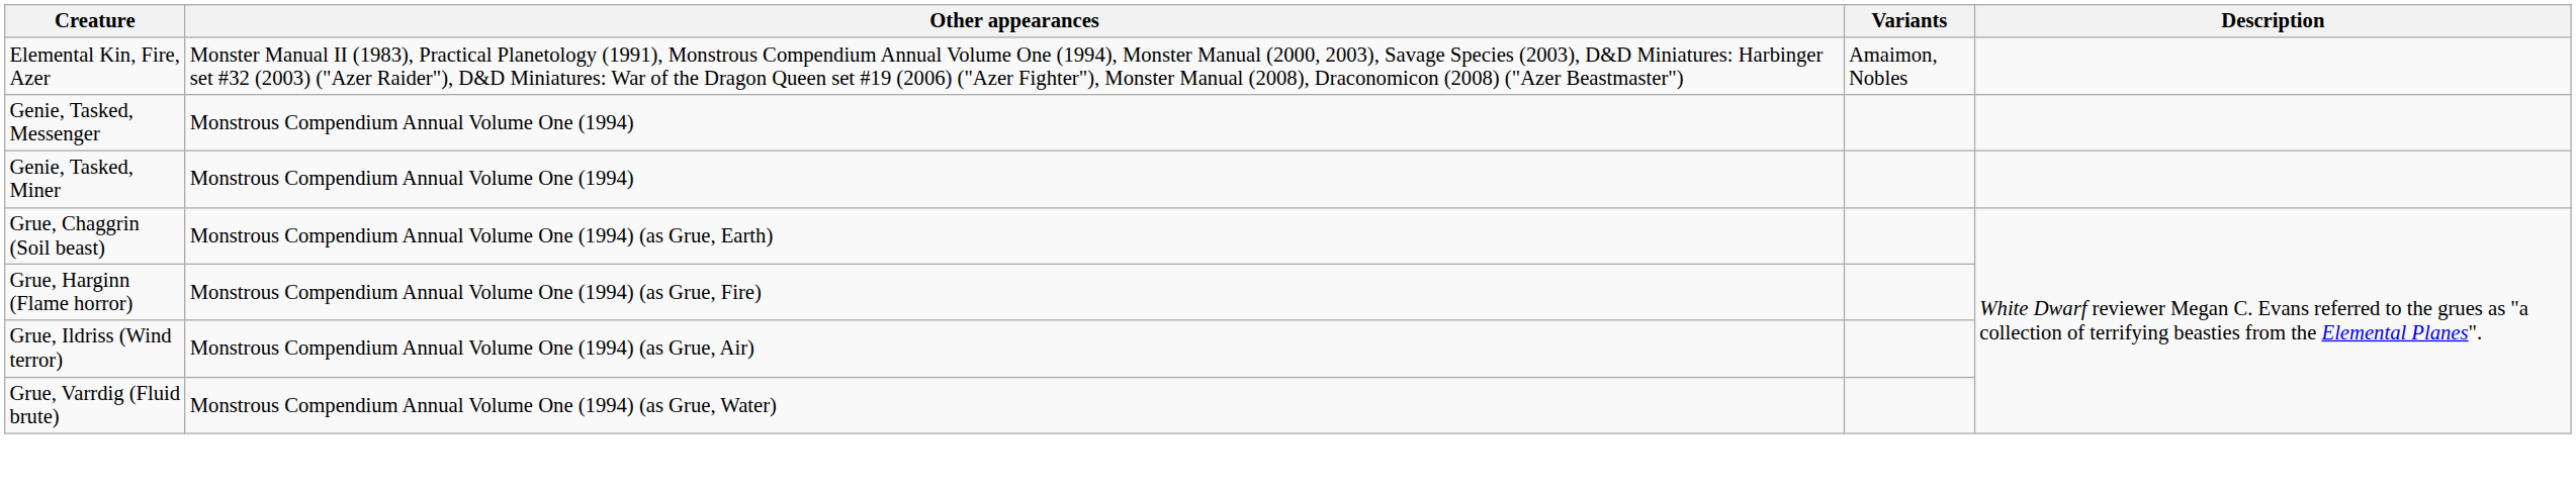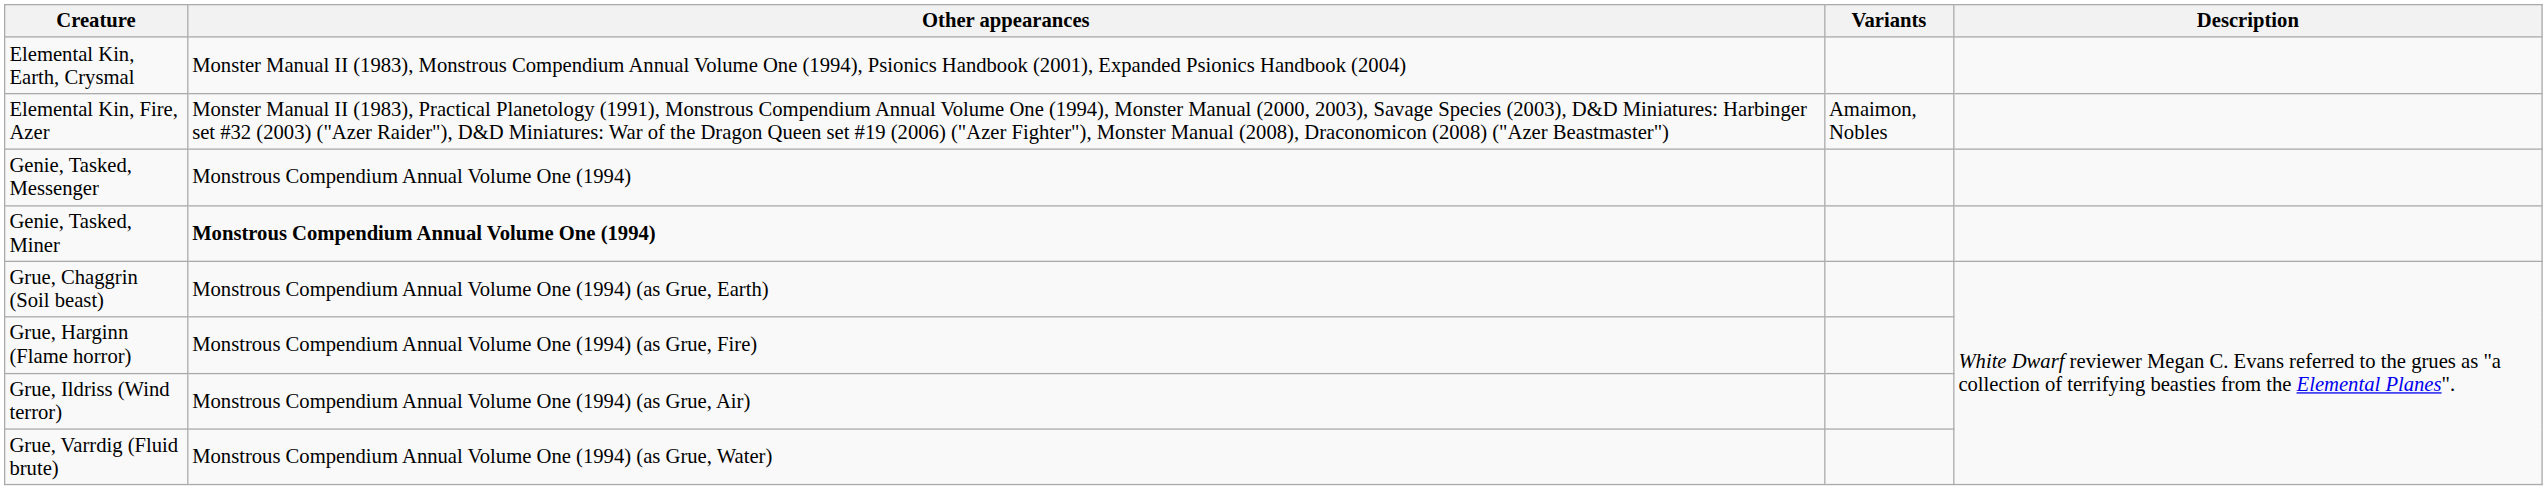 <table class="wikitable">
 <tr>
 <th>Creature</th>
 <th>Other appearances</th>
 <th>Variants</th>
 <th>Description</th>
+</tr>
+<tr>
+<td>Elemental Kin, Earth, Crysmal</td>
+<td>Monster Manual II (1983), Monstrous Compendium Annual Volume One (1994), Psionics Handbook (2001), Expanded Psionics Handbook (2004)</td>
+<td></td>
+<td></td>
 </tr>
 <tr>
 <td>Elemental Kin, Fire, Azer</td>
 <td>Monster Manual II (1983), Practical Planetology (1991), Monstrous Compendium Annual Volume One (1994), Monster Manual (2000, 2003), Savage Species (2003), D&D Miniatures: Harbinger set #32 (2003) ("Azer Raider"), D&D Miniatures: War of the Dragon Queen set #19 (2006) ("Azer Fighter"), Monster Manual (2008), Draconomicon (2008) ("Azer Beastmaster")</td>
 <td>Amaimon, Nobles</td>
 <td></td>
 </tr>
 <tr>
 <td>Genie, Tasked, Messenger</td>
 <td>Monstrous Compendium Annual Volume One (1994)</td>
 <td></td>
 <td></td>
 </tr>
 <tr>
 <td>Genie, Tasked, Miner</td>
-<td>Monstrous Compendium Annual Volume One (1994)</td>
+<td><strong>Monstrous Compendium Annual Volume One (1994)</strong></td>
 <td></td>
 <td></td>
 </tr>
 <tr>
 <td>Grue, Chaggrin (Soil beast)</td>
 <td>Monstrous Compendium Annual Volume One (1994) (as Grue, Earth)</td>
 <td></td>
 <td rowspan="4"><em>White Dwarf</em> reviewer Megan C. Evans referred to the grues as "a collection of terrifying beasties from the <em><a href='#'>Elemental Planes</a></em>".</td>
 </tr>
 <tr>
 <td>Grue, Harginn (Flame horror)</td>
 <td>Monstrous Compendium Annual Volume One (1994) (as Grue, Fire)</td>
 <td></td>
 </tr>
 <tr>
 <td>Grue, Ildriss (Wind terror)</td>
 <td>Monstrous Compendium Annual Volume One (1994) (as Grue, Air)</td>
 <td></td>
 </tr>
 <tr>
 <td>Grue, Varrdig (Fluid brute)</td>
 <td>Monstrous Compendium Annual Volume One (1994) (as Grue, Water)</td>
 <td></td>
 </tr>
 </table>
